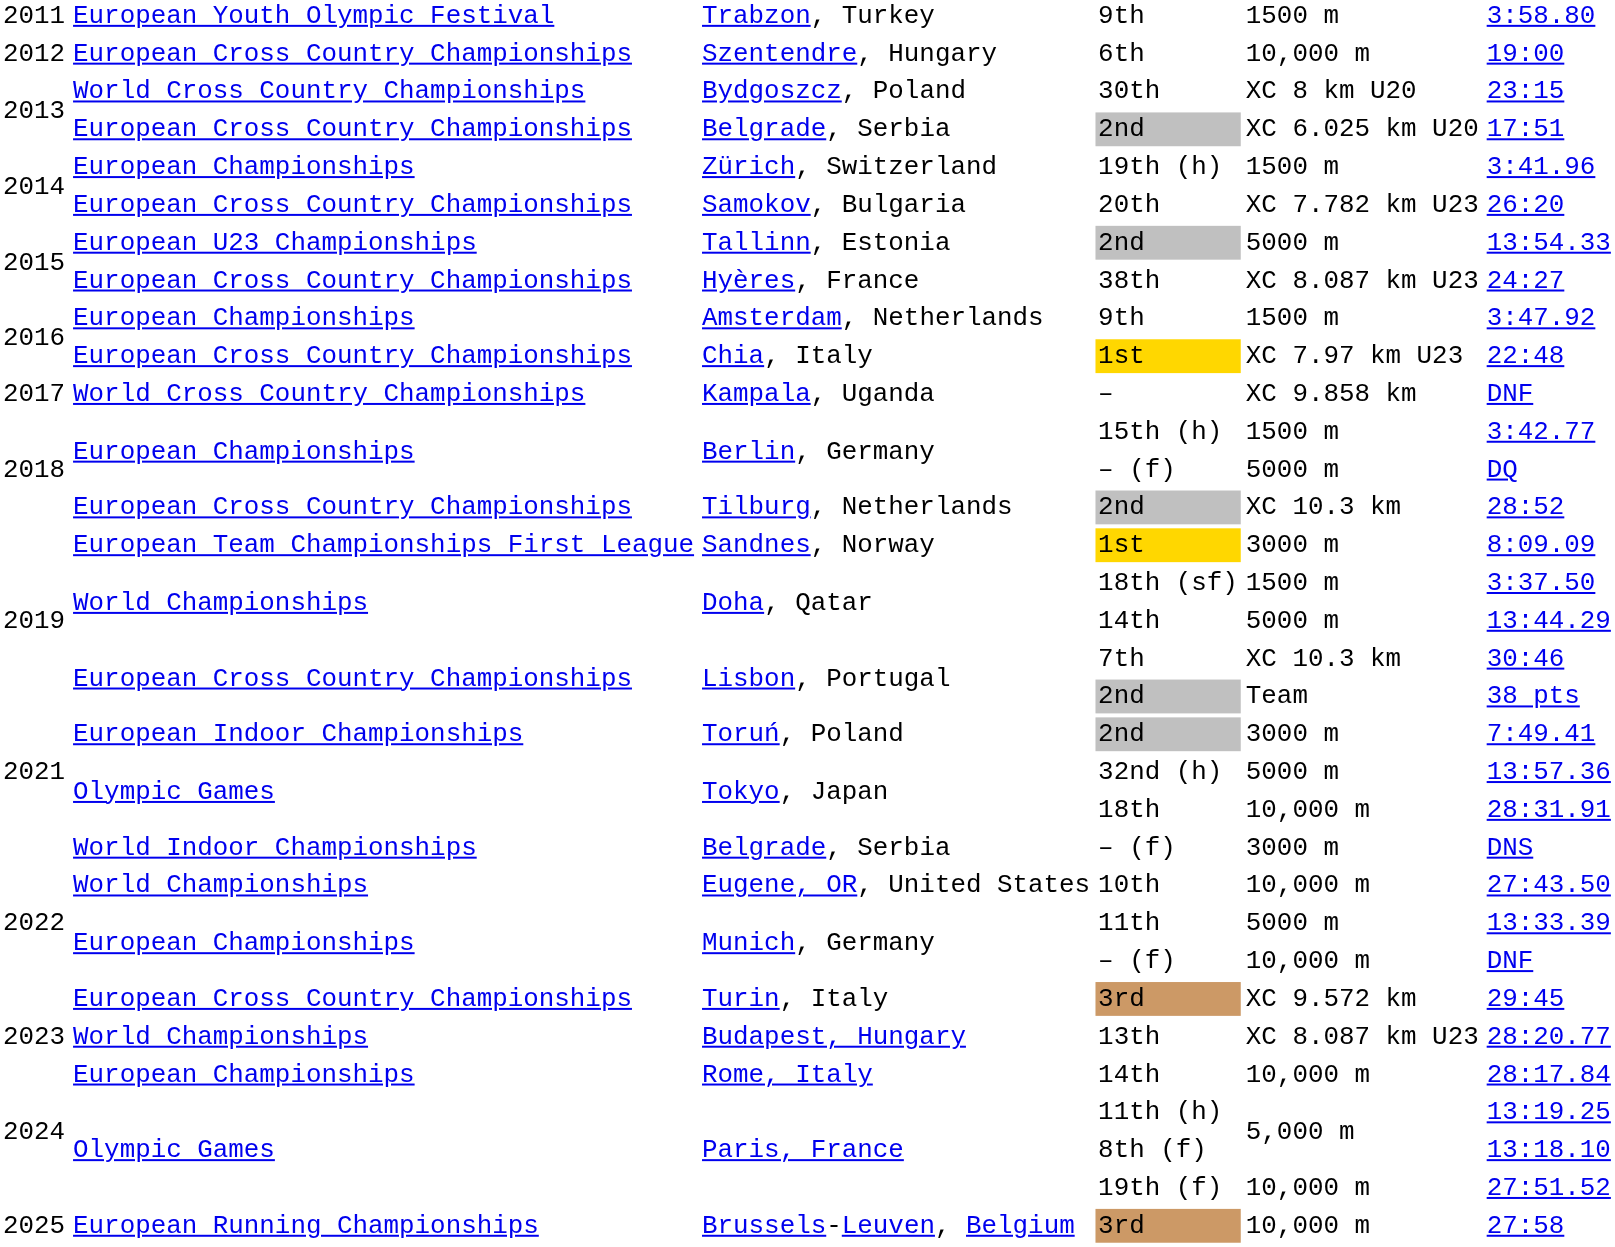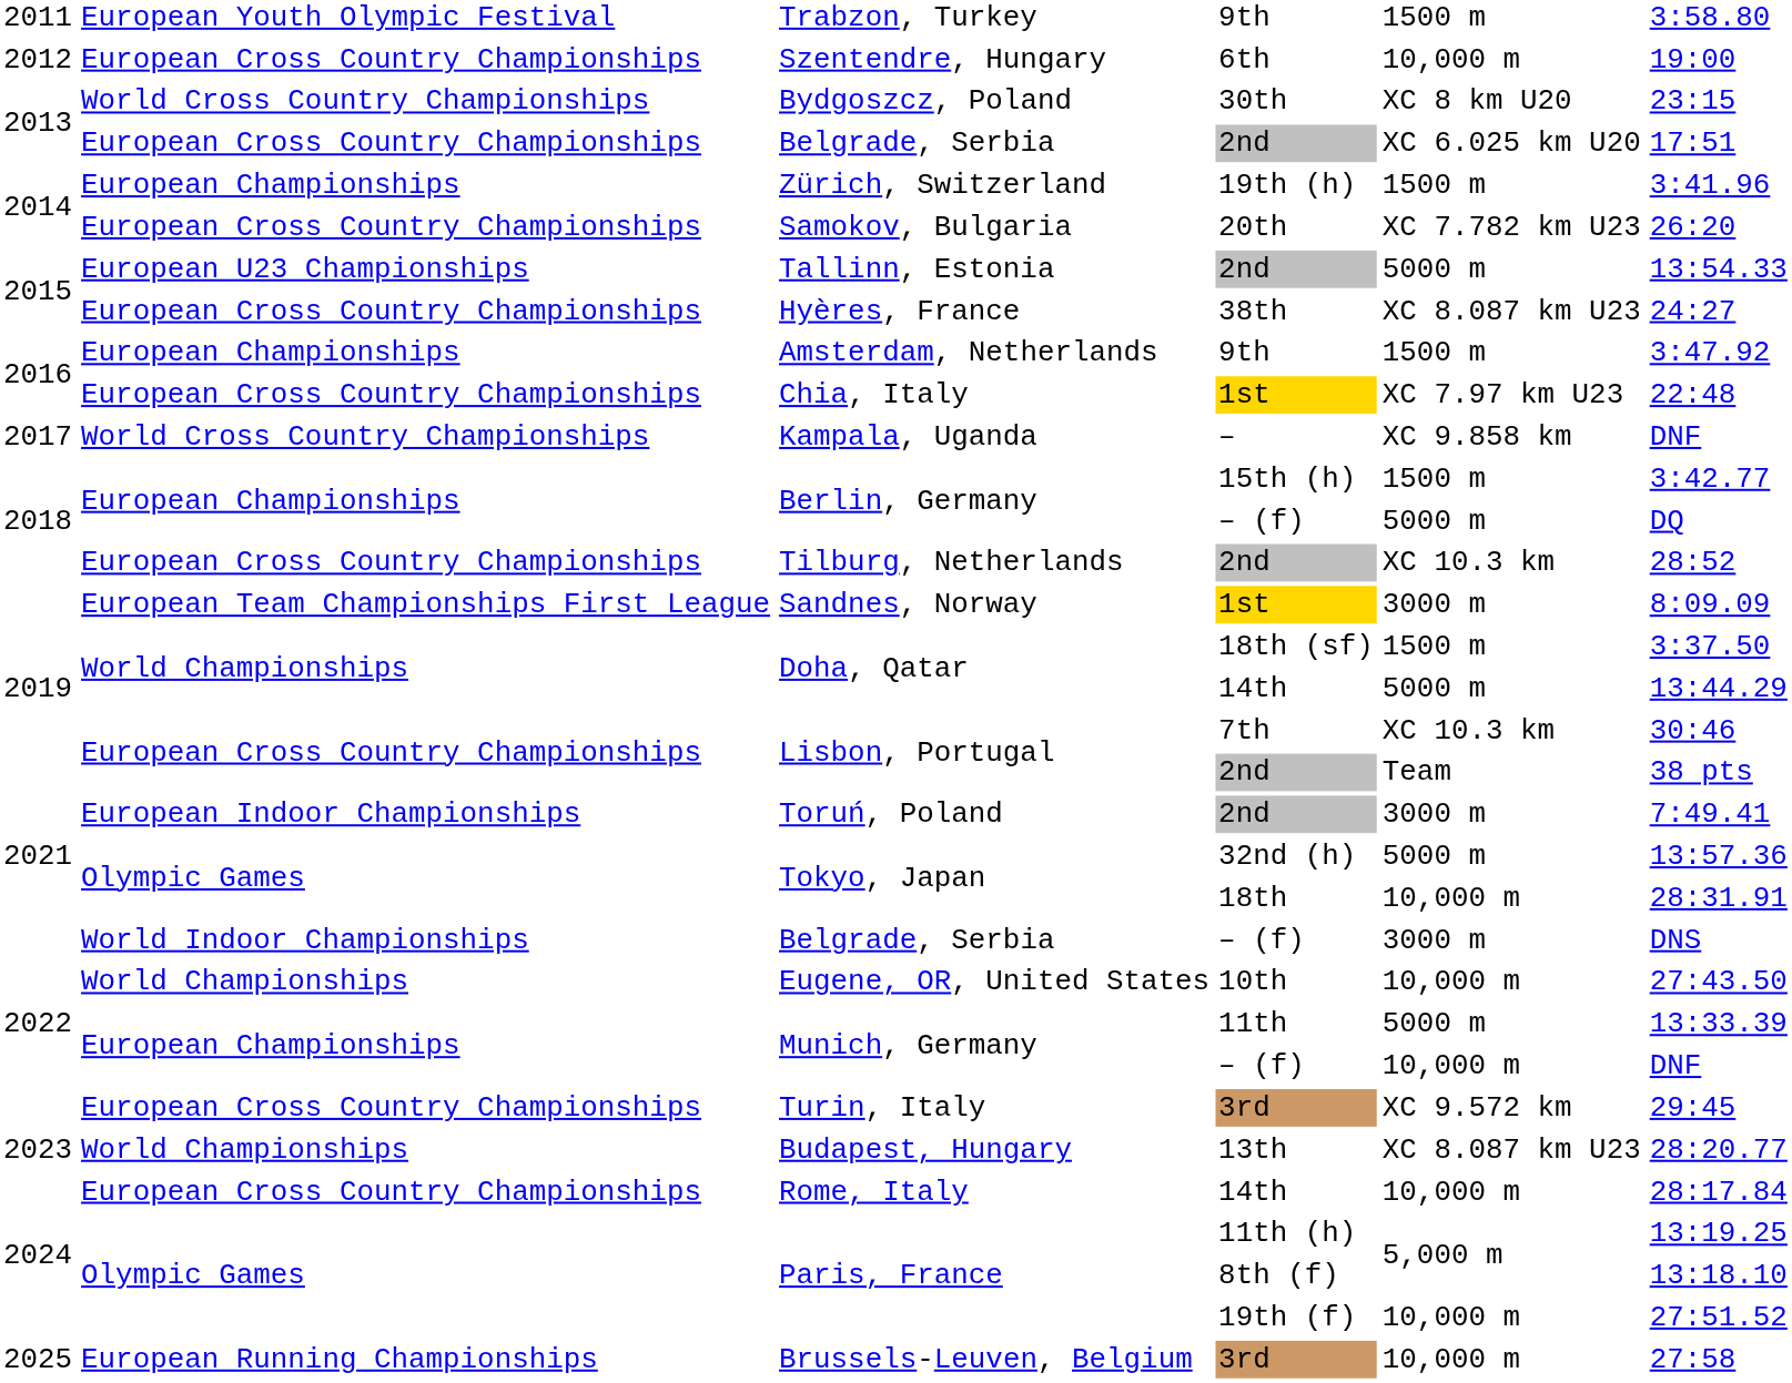 <table>
 <tr>
 <td>2011</td>
 <td><a href='#'>European Youth Olympic Festival</a></td>
 <td><a href='#'>Trabzon</a>, Turkey</td>
 <td>9th</td>
 <td>1500 m</td>
 <td><a href='#'>3:58.80</a></td>
 </tr>
 <tr>
 <td>2012</td>
 <td><a href='#'>European Cross Country Championships</a></td>
 <td><a href='#'>Szentendre</a>, Hungary</td>
 <td>6th</td>
 <td>10,000 m</td>
 <td><a href='#'>19:00</a></td>
 </tr>
 <tr>
 <td rowspan=2>2013</td>
 <td><a href='#'>World Cross Country Championships</a></td>
 <td><a href='#'>Bydgoszcz</a>, Poland</td>
 <td>30th</td>
 <td>XC 8 km U20</td>
 <td><a href='#'>23:15</a></td>
 </tr>
 <tr>
 <td><a href='#'>European Cross Country Championships</a></td>
 <td><a href='#'>Belgrade</a>, Serbia</td>
 <td bgcolor=silver>2nd</td>
 <td>XC 6.025 km U20</td>
 <td><a href='#'>17:51</a></td>
 </tr>
 <tr>
 <td rowspan=2>2014</td>
 <td><a href='#'>European Championships</a></td>
 <td><a href='#'>Zürich</a>, Switzerland</td>
 <td>19th (h)</td>
 <td>1500 m</td>
 <td><a href='#'>3:41.96</a></td>
 </tr>
 <tr>
 <td><a href='#'>European Cross Country Championships</a></td>
 <td><a href='#'>Samokov</a>, Bulgaria</td>
 <td>20th</td>
 <td>XC 7.782 km U23</td>
 <td><a href='#'>26:20</a></td>
 </tr>
 <tr>
 <td rowspan=2>2015</td>
 <td><a href='#'>European U23 Championships</a></td>
 <td><a href='#'>Tallinn</a>, Estonia</td>
 <td bgcolor=silver>2nd</td>
 <td>5000 m</td>
 <td><a href='#'>13:54.33</a></td>
 </tr>
 <tr>
 <td><a href='#'>European Cross Country Championships</a></td>
 <td><a href='#'>Hyères</a>, France</td>
 <td>38th</td>
 <td>XC 8.087 km U23</td>
 <td><a href='#'>24:27</a></td>
 </tr>
 <tr>
 <td rowspan=2>2016</td>
 <td><a href='#'>European Championships</a></td>
 <td><a href='#'>Amsterdam</a>, Netherlands</td>
 <td>9th</td>
 <td>1500 m</td>
 <td><a href='#'>3:47.92</a></td>
 </tr>
 <tr>
 <td><a href='#'>European Cross Country Championships</a></td>
 <td><a href='#'>Chia</a>, Italy</td>
 <td bgcolor=gold>1st</td>
 <td>XC 7.97 km U23</td>
 <td><a href='#'>22:48</a></td>
 </tr>
 <tr>
 <td>2017</td>
 <td><a href='#'>World Cross Country Championships</a></td>
 <td><a href='#'>Kampala</a>, Uganda</td>
 <td>–</td>
 <td>XC 9.858 km</td>
 <td><a href='#'>DNF</a></td>
 </tr>
 <tr>
 <td rowspan=3>2018</td>
 <td rowspan=2><a href='#'>European Championships</a></td>
 <td rowspan=2><a href='#'>Berlin</a>, Germany</td>
 <td>15th (h)</td>
 <td>1500 m</td>
 <td><a href='#'>3:42.77</a></td>
 </tr>
 <tr>
 <td>– (f)</td>
 <td>5000 m</td>
 <td><a href='#'>DQ</a></td>
 </tr>
 <tr>
 <td><a href='#'>European Cross Country Championships</a></td>
 <td><a href='#'>Tilburg</a>, Netherlands</td>
 <td bgcolor=silver>2nd</td>
 <td>XC 10.3 km</td>
 <td><a href='#'>28:52</a></td>
 </tr>
 <tr>
 <td rowspan=5>2019</td>
 <td><a href='#'>European Team Championships First League</a></td>
 <td><a href='#'>Sandnes</a>, Norway</td>
 <td bgcolor=gold>1st</td>
 <td>3000 m</td>
 <td><a href='#'>8:09.09</a></td>
 </tr>
 <tr>
 <td rowspan=2><a href='#'>World Championships</a></td>
 <td rowspan=2><a href='#'>Doha</a>, Qatar</td>
 <td>18th (sf)</td>
 <td>1500 m</td>
 <td><a href='#'>3:37.50</a></td>
 </tr>
 <tr>
 <td>14th</td>
 <td>5000 m</td>
 <td><a href='#'>13:44.29</a></td>
 </tr>
 <tr>
 <td rowspan=2><a href='#'>European Cross Country Championships</a></td>
 <td rowspan=2><a href='#'>Lisbon</a>, Portugal</td>
 <td>7th</td>
 <td>XC 10.3 km</td>
 <td><a href='#'>30:46</a></td>
 </tr>
 <tr>
 <td bgcolor=silver>2nd</td>
 <td>Team</td>
 <td><a href='#'>38 pts</a></td>
 </tr>
 <tr>
 <td rowspan=3>2021</td>
 <td><a href='#'>European Indoor Championships</a></td>
 <td><a href='#'>Toruń</a>, Poland</td>
 <td bgcolor=silver>2nd</td>
 <td>3000 m</td>
 <td><a href='#'>7:49.41</a></td>
 </tr>
 <tr>
 <td rowspan=2><a href='#'>Olympic Games</a></td>
 <td rowspan=2><a href='#'>Tokyo</a>, Japan</td>
 <td>32nd (h)</td>
 <td>5000 m</td>
 <td><a href='#'>13:57.36</a></td>
 </tr>
 <tr>
 <td>18th</td>
 <td>10,000 m</td>
 <td><a href='#'>28:31.91</a></td>
 </tr>
 <tr>
 <td rowspan=5>2022</td>
 <td><a href='#'>World Indoor Championships</a></td>
 <td><a href='#'>Belgrade</a>, Serbia</td>
 <td>– (f)</td>
 <td>3000 m</td>
 <td><a href='#'>DNS</a></td>
 </tr>
 <tr>
 <td><a href='#'>World Championships</a></td>
 <td><a href='#'>Eugene, OR</a>, United States</td>
 <td>10th</td>
 <td>10,000 m</td>
 <td><a href='#'>27:43.50</a> </td>
 </tr>
 <tr>
 <td rowspan=2><a href='#'>European Championships</a></td>
 <td rowspan=2><a href='#'>Munich</a>, Germany</td>
 <td>11th</td>
 <td>5000 m</td>
 <td><a href='#'>13:33.39</a></td>
 </tr>
 <tr>
 <td>– (f)</td>
 <td>10,000 m</td>
 <td><a href='#'>DNF</a></td>
 </tr>
 <tr>
 <td><a href='#'>European Cross Country Championships</a></td>
 <td><a href='#'>Turin</a>, Italy</td>
 <td bgcolor=cc9966>3rd</td>
 <td>XC 9.572 km</td>
 <td><a href='#'>29:45</a></td>
 </tr>
 <tr>
 <td>2023</td>
 <td><a href='#'>World Championships</a></td>
 <td><a href='#'>Budapest, Hungary</a></td>
 <td>13th</td>
 <td>XC 8.087 km U23</td>
 <td><a href='#'>28:20.77</a></td>
 </tr>
 <tr>
 <td rowspan=4>2024</td>
-<td><a href='#'>European Championships</a></td>
+<td><a href='#'>European Cross Country Championships</a></td>
 <td><a href='#'>Rome, Italy</a></td>
 <td>14th</td>
 <td>10,000 m</td>
 <td><a href='#'>28:17.84</a></td>
 </tr>
 <tr>
 <td rowspan=3><a href='#'>Olympic Games</a></td>
 <td rowspan=3><a href='#'>Paris, France</a></td>
 <td>11th (h)</td>
 <td rowspan=2>5,000 m</td>
 <td><a href='#'>13:19.25</a></td>
 </tr>
 <tr>
 <td>8th (f)</td>
 <td><a href='#'>13:18.10</a></td>
 </tr>
 <tr>
 <td>19th (f)</td>
 <td>10,000 m</td>
 <td><a href='#'>27:51.52</a></td>
 </tr>
 <tr>
 <td>2025</td>
 <td><a href='#'>European Running Championships</a></td>
 <td><a href='#'>Brussels</a>-<a href='#'>Leuven</a>, <a href='#'>Belgium</a></td>
 <td bgcolor=cc9966>3rd</td>
 <td>10,000 m</td>
 <td><a href='#'>27:58</a></td>
 </tr>
 </table>
